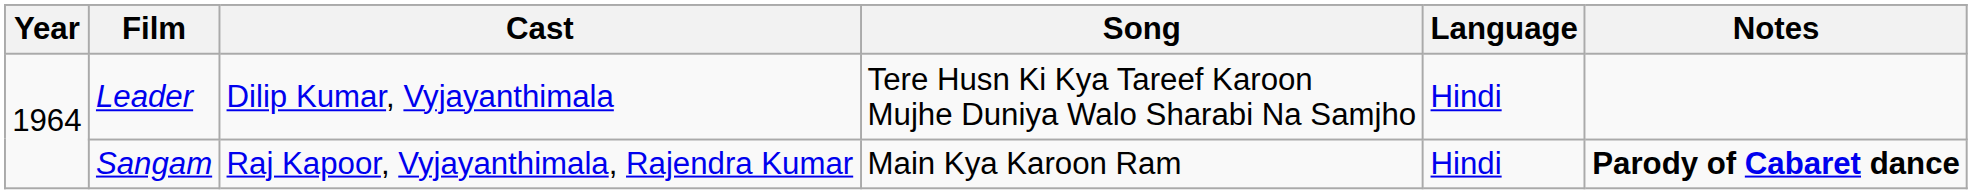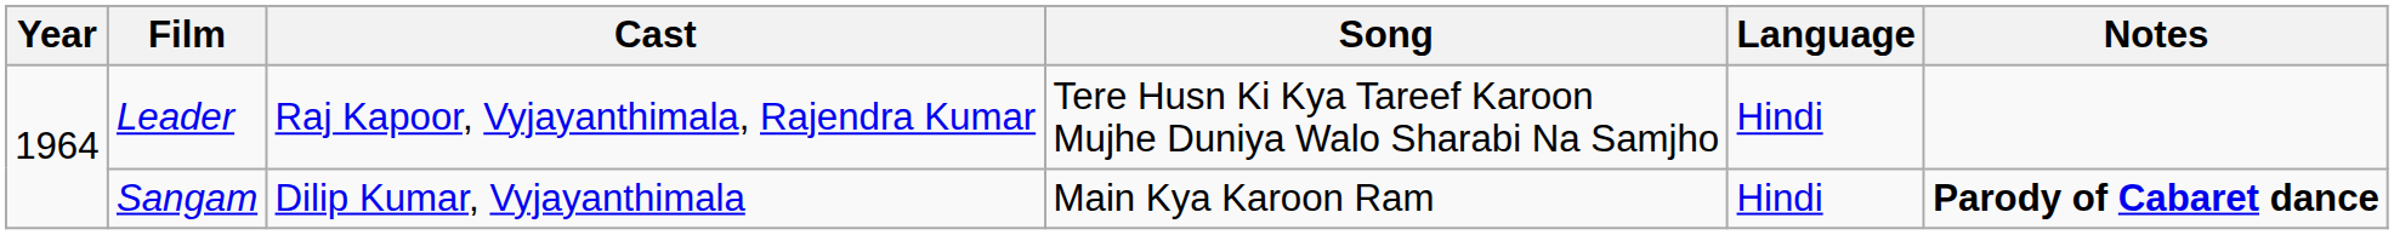 <table class="sortable wikitable">
 <tr>
 <th>Year</th>
 <th>Film</th>
 <th>Cast</th>
 <th>Song</th>
 <th>Language</th>
 <th>Notes</th>
 </tr>
 <tr>
 <td rowspan="2">1964</td>
 <td><em><a href='#'>Leader</a></em></td>
-<td><a href='#'>Dilip Kumar</a>, <a href='#'>Vyjayanthimala</a></td>
+<td><a href='#'>Raj Kapoor</a>, <a href='#'>Vyjayanthimala</a>, <a href='#'>Rajendra Kumar</a></td>
 <td>Tere Husn Ki Kya Tareef Karoon<br>Mujhe Duniya Walo Sharabi Na Samjho</td>
 <td><a href='#'>Hindi</a></td>
 <td></td>
 </tr>
 <tr>
 <td><em><a href='#'>Sangam</a></em></td>
-<td><a href='#'>Raj Kapoor</a>, <a href='#'>Vyjayanthimala</a>, <a href='#'>Rajendra Kumar</a></td>
+<td><a href='#'>Dilip Kumar</a>, <a href='#'>Vyjayanthimala</a></td>
 <td>Main Kya Karoon Ram</td>
 <td><a href='#'>Hindi</a></td>
 <td><strong>Parody of <a href='#'>Cabaret</a> dance</strong></td>
 </tr>
 </table>
